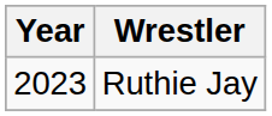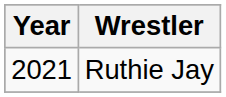 <table class="wikitable" style="text-align: center">
 <tr>
 <th>Year</th>
 <th>Wrestler</th>
 </tr>
 <tr>
-<td>2023</td>
+<td>2021</td>
 <td>Ruthie Jay</td>
 </tr>
 </table>
